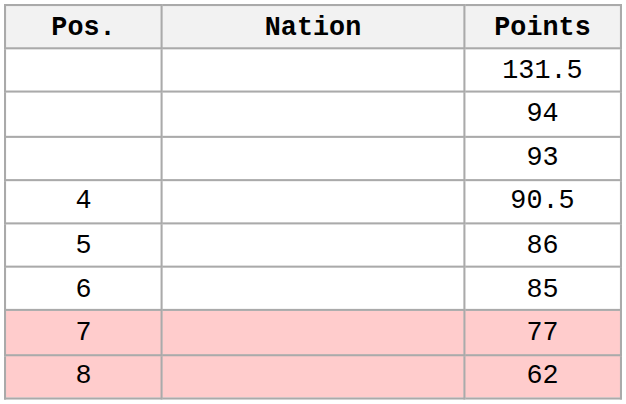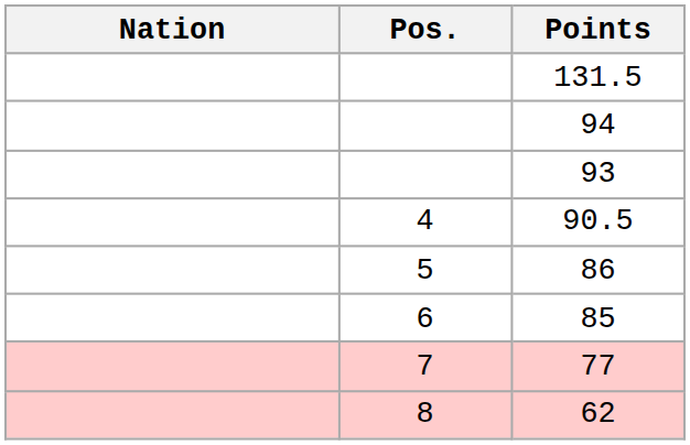 <table class="wikitable gauche" cellspacing="1" style="width:300px;">
 <tr style="text-align:center; background:#efefef;">
+<th>Nation</th>
 <th style="width:70px;">Pos.</th>
-<th>Nation</th>
 <th style="width:70px;">Points</th>
 </tr>
 <tr style="vertical-align:top; text-align:center; background:#fff;">
+<td style="text-align:left;"></td>
 <td></td>
-<td style="text-align:left;"></td>
 <td>131.5</td>
 </tr>
 <tr style="vertical-align:top; text-align:center; background:#fff;">
+<td style="text-align:left;"></td>
 <td></td>
-<td style="text-align:left;"></td>
 <td>94</td>
 </tr>
 <tr style="vertical-align:top; text-align:center; background:#fff;">
+<td style="text-align:left;"></td>
 <td></td>
-<td style="text-align:left;"></td>
 <td>93</td>
 </tr>
 <tr style="vertical-align:top; text-align:center; background:#fff;">
+<td style="text-align:left;"></td>
 <td>4</td>
-<td style="text-align:left;"></td>
 <td>90.5</td>
 </tr>
 <tr style="vertical-align:top; text-align:center; background:#fff;">
+<td style="text-align:left;"></td>
 <td>5</td>
-<td style="text-align:left;"></td>
 <td>86</td>
 </tr>
 <tr style="vertical-align:top; text-align:center; background:#fff;">
+<td style="text-align:left;"></td>
 <td>6</td>
-<td style="text-align:left;"></td>
 <td>85</td>
 </tr>
 <tr style="vertical-align:top; text-align:center; background:#ffcccc;">
+<td style="text-align:left;"></td>
 <td>7</td>
-<td style="text-align:left;"></td>
 <td>77</td>
 </tr>
 <tr style="vertical-align:top; text-align:center; background:#ffcccc;">
+<td style="text-align:left;"></td>
 <td>8</td>
-<td style="text-align:left;"></td>
 <td>62</td>
 </tr>
 </table>
